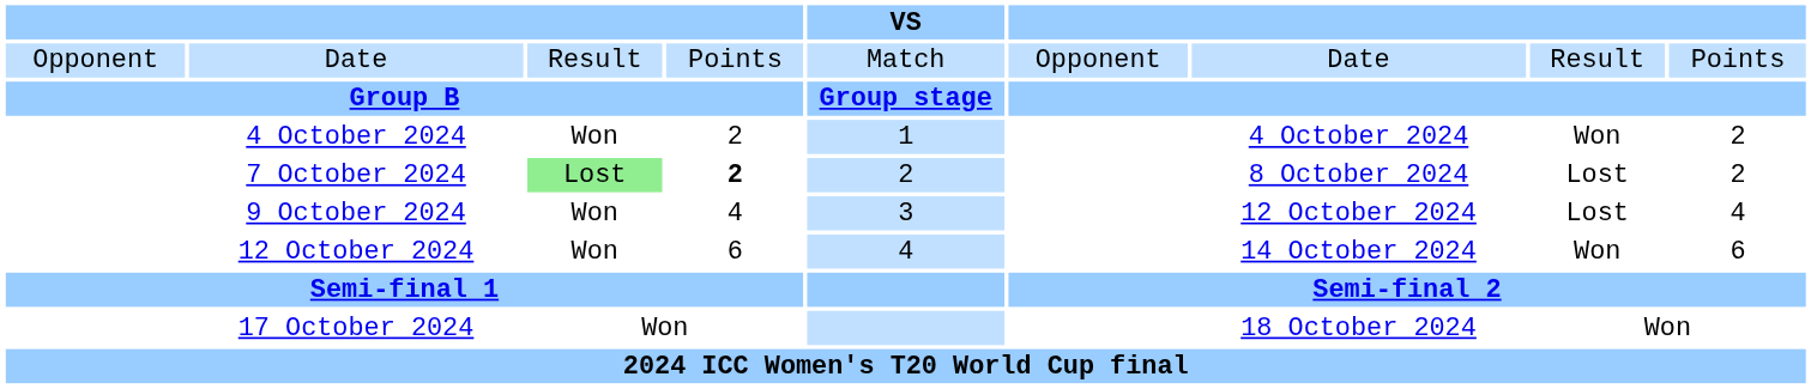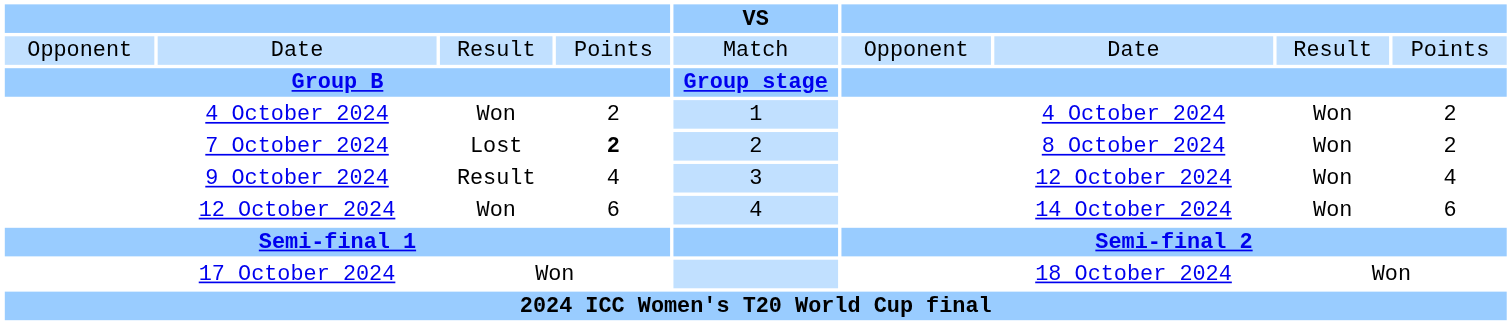 <table style="text-align:center;margin:auto;">
 <tr style="vertical-align:top;background:#99CCFF">
 <th scope="col" colspan="4" width="40%"></th>
 <th scope="row" width="10%">VS</th>
 <th scope="col" colspan="4" width="40%"></th>
 </tr>
 <tr style="vertical-align:top;background:#C1E0FF">
 <td>Opponent</td>
 <td>Date</td>
 <td>Result</td>
 <td>Points</td>
 <td>Match</td>
 <td>Opponent</td>
 <td>Date</td>
 <td>Result</td>
 <td>Points</td>
 </tr>
 <tr style="vertical-align:top;background:#99CCFF">
 <th scope="col" colspan="4"><a href='#'>Group B</a></th>
 <th scope="row"><a href='#'>Group stage</a></th>
 <th scope="col" colspan="4"></th>
 </tr>
 <tr>
 <td></td>
 <td><a href='#'>4 October 2024</a></td>
 <td>Won</td>
 <td>2</td>
 <td style="background:#C1E0FF">1</td>
 <td></td>
 <td><a href='#'>4 October 2024</a></td>
 <td>Won</td>
 <td>2</td>
 </tr>
 <tr>
 <td></td>
 <td><a href='#'>7 October 2024</a></td>
-<td style="background: lightgreen;">Lost</td>
+<td>Lost</td>
 <td><strong>2</strong></td>
 <td style="background:#C1E0FF">2</td>
 <td></td>
 <td><a href='#'>8 October 2024</a></td>
-<td>Lost</td>
+<td>Won</td>
 <td>2</td>
 </tr>
 <tr>
 <td></td>
 <td><a href='#'>9 October 2024</a></td>
-<td>Won</td>
+<td>Result</td>
 <td>4</td>
 <td style="background:#C1E0FF">3</td>
 <td></td>
 <td><a href='#'>12 October 2024</a></td>
-<td>Lost</td>
+<td>Won</td>
 <td>4</td>
 </tr>
 <tr>
 <td></td>
 <td><a href='#'>12 October 2024</a></td>
 <td>Won</td>
 <td>6</td>
 <td style="background:#C1E0FF">4</td>
 <td></td>
 <td><a href='#'>14 October 2024</a></td>
 <td>Won</td>
 <td>6</td>
 </tr>
 <tr style="vertical-align:top;background:#99CCFF">
 <th scope="col" colspan="4"><a href='#'>Semi-final 1</a></th>
 <th scope="row"></th>
 <th scope="col" colspan="4"><a href='#'>Semi-final 2</a></th>
 </tr>
 <tr>
 <td></td>
 <td><a href='#'>17 October 2024</a></td>
 <td colspan="2">Won</td>
 <td style="background:#C1E0FF"><a href='#'></a></td>
 <td></td>
 <td><a href='#'>18 October 2024</a></td>
 <td colspan="2">Won</td>
 </tr>
 <tr style="vertical-align:top;background:#99CCFF">
 <th scope="row" colspan="9"><strong>2024 ICC Women's T20 World Cup final</strong></th>
 </tr>
 </table>
